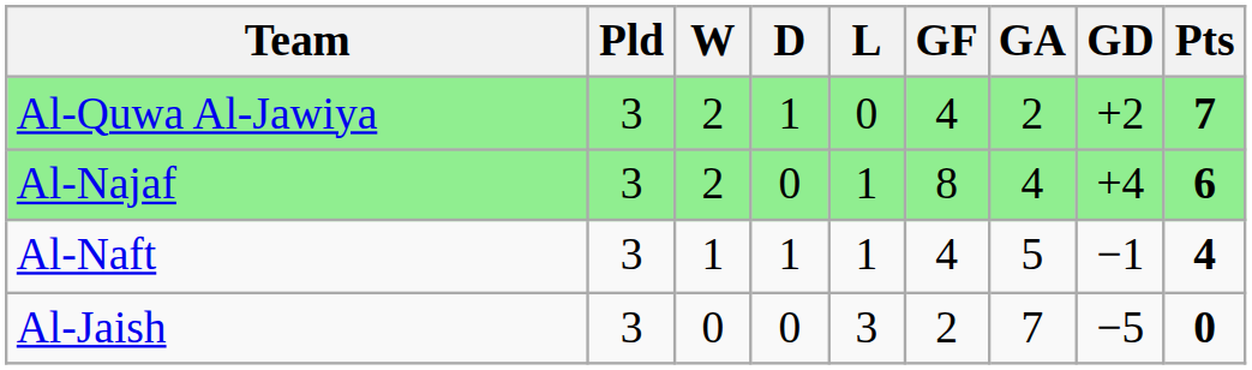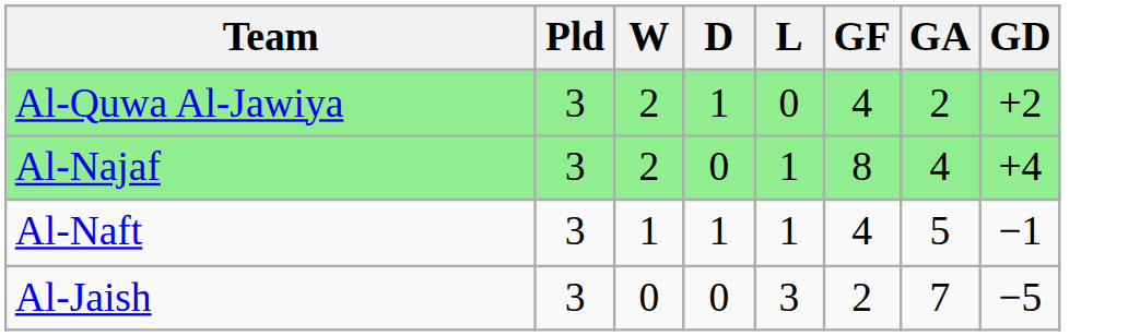 <table class="wikitable" style="text-align: center;">
 <tr>
 <th width="200">Team</th>
 <th width="20">Pld</th>
 <th width="20">W</th>
 <th width="20">D</th>
 <th width="20">L</th>
 <th width="20">GF</th>
 <th width="20">GA</th>
 <th width="20">GD</th>
-<th width="20">Pts</th>
 </tr>
 <tr bgcolor=lightgreen>
 <td style="text-align:left;"><a href='#'>Al-Quwa Al-Jawiya</a></td>
 <td>3</td>
 <td>2</td>
 <td>1</td>
 <td>0</td>
 <td>4</td>
 <td>2</td>
 <td>+2</td>
-<td><strong>7</strong></td>
 </tr>
 <tr bgcolor=lightgreen>
 <td style="text-align:left;"><a href='#'>Al-Najaf</a></td>
 <td>3</td>
 <td>2</td>
 <td>0</td>
 <td>1</td>
 <td>8</td>
 <td>4</td>
 <td>+4</td>
-<td><strong>6</strong></td>
 </tr>
 <tr>
 <td style="text-align:left;"><a href='#'>Al-Naft</a></td>
 <td>3</td>
 <td>1</td>
 <td>1</td>
 <td>1</td>
 <td>4</td>
 <td>5</td>
 <td>−1</td>
-<td><strong>4</strong></td>
 </tr>
 <tr>
 <td style="text-align:left;"><a href='#'>Al-Jaish</a></td>
 <td>3</td>
 <td>0</td>
 <td>0</td>
 <td>3</td>
 <td>2</td>
 <td>7</td>
 <td>−5</td>
-<td><strong>0</strong></td>
 </tr>
 </table>
